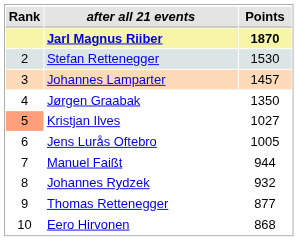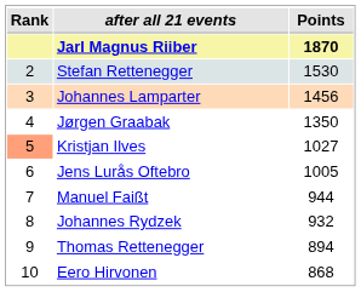 <table cellspacing="1" cellpadding="3" style="border:1px solid #AAAAAA;font-size:86%">
 <tr style="background-color: #E4E4E4;">
 </tr>
 <tr style="background-color: #E4E4E4;">
 <th style="border-bottom:1px solid #AAAAAA; width: 10px;">Rank</th>
 <th style="border-bottom:1px solid #AAAAAA; width: 200px;"><em>after all 21 events</em></th>
 <th style="border-bottom:1px solid #AAAAAA; width: 50px;">Points</th>
 </tr>
 <tr style="background:#f7f6a8;">
 <td align=center></td>
 <td> <strong><a href='#'>Jarl Magnus Riiber</a></strong> </td>
 <td align=center><strong>1870</strong></td>
 </tr>
 <tr style="background:#dce5e5;">
 <td align=center>2</td>
 <td> <a href='#'>Stefan Rettenegger</a></td>
 <td align=center>1530</td>
 </tr>
 <tr style="background:#ffdab9;">
 <td align=center>3</td>
 <td> <a href='#'>Johannes Lamparter</a></td>
-<td align=center>1457</td>
+<td align=center>1456</td>
 </tr>
 <tr>
 <td align=center>4</td>
 <td> <a href='#'>Jørgen Graabak</a></td>
 <td align=center>1350</td>
 </tr>
 <tr>
 <td align=center style="background: lightsalmon;">5</td>
 <td> <a href='#'>Kristjan Ilves</a></td>
 <td align=center>1027</td>
 </tr>
 <tr>
 <td align=center>6</td>
 <td> <a href='#'>Jens Lurås Oftebro</a></td>
 <td align=center>1005</td>
 </tr>
 <tr>
 <td align=center>7</td>
 <td> <a href='#'>Manuel Faißt</a></td>
 <td align=center>944</td>
 </tr>
 <tr>
 <td align=center>8</td>
 <td> <a href='#'>Johannes Rydzek</a></td>
 <td align=center>932</td>
 </tr>
 <tr>
 <td align=center>9</td>
 <td> <a href='#'>Thomas Rettenegger</a></td>
-<td align=center>877</td>
+<td align=center>894</td>
 </tr>
 <tr>
 <td align=center>10</td>
 <td> <a href='#'>Eero Hirvonen</a></td>
 <td align=center>868</td>
 </tr>
 </table>
